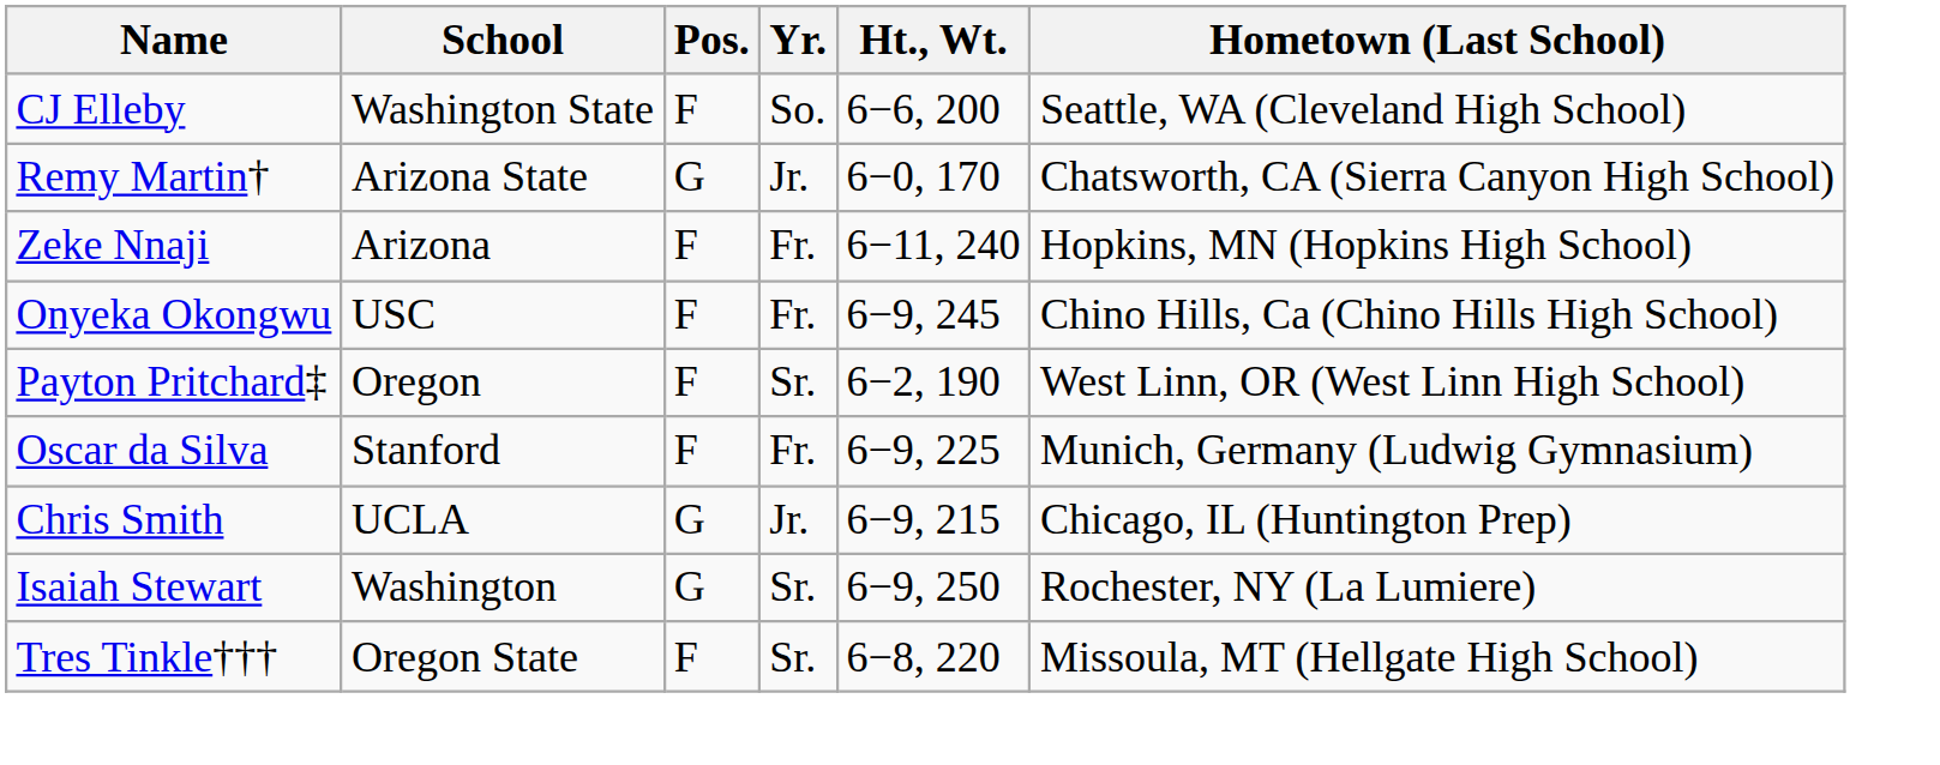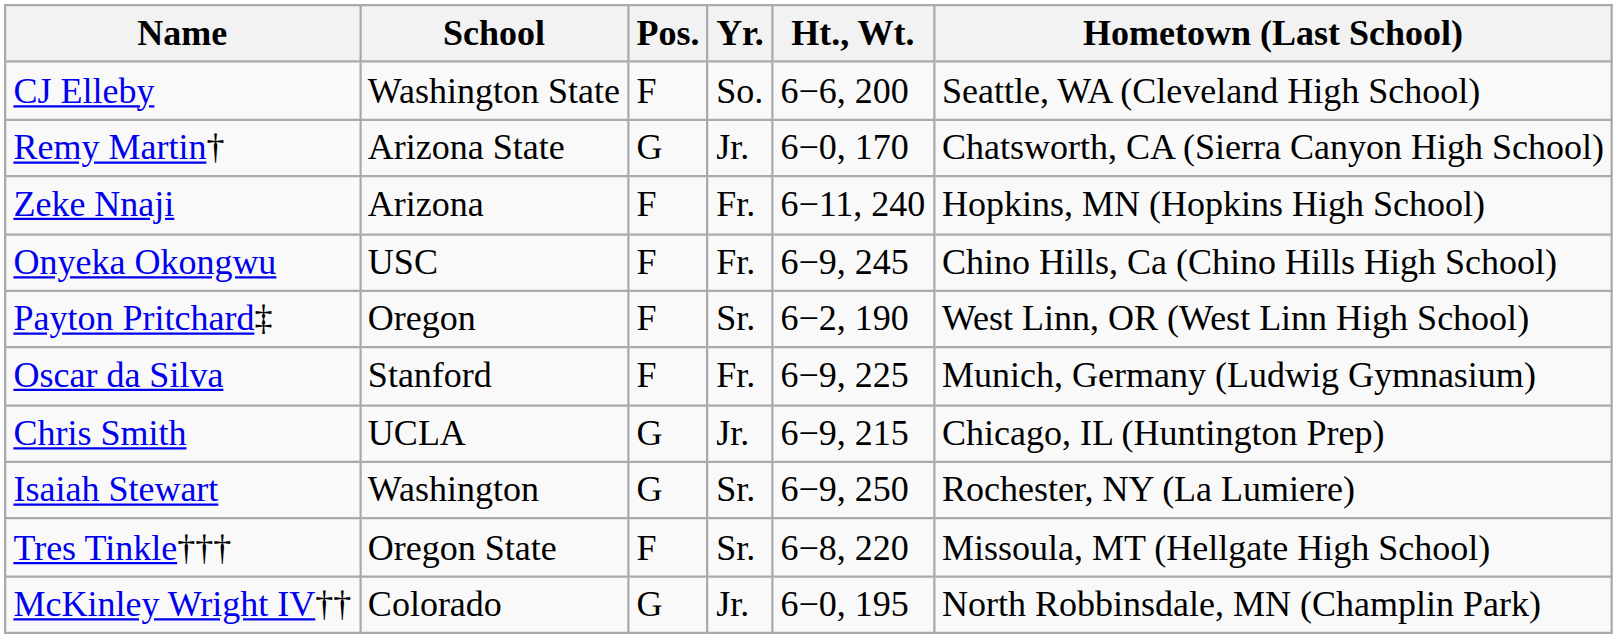 <table class="wikitable">
 <tr>
 <th>Name</th>
 <th>School</th>
 <th>Pos.</th>
 <th>Yr.</th>
 <th>Ht., Wt.</th>
 <th>Hometown (Last School)</th>
 </tr>
 <tr>
 <td><a href='#'>CJ Elleby</a></td>
 <td>Washington State</td>
 <td>F</td>
 <td>So.</td>
 <td>6−6, 200</td>
 <td>Seattle, WA (Cleveland High School)</td>
 </tr>
 <tr>
 <td><a href='#'>Remy Martin</a>†</td>
 <td>Arizona State</td>
 <td>G</td>
 <td>Jr.</td>
 <td>6−0, 170</td>
 <td>Chatsworth, CA (Sierra Canyon High School)</td>
 </tr>
 <tr>
 <td><a href='#'>Zeke Nnaji</a></td>
 <td>Arizona</td>
 <td>F</td>
 <td>Fr.</td>
 <td>6−11, 240</td>
 <td>Hopkins, MN (Hopkins High School)</td>
 </tr>
 <tr>
 <td><a href='#'>Onyeka Okongwu</a></td>
 <td>USC</td>
 <td>F</td>
 <td>Fr.</td>
 <td>6−9, 245</td>
 <td>Chino Hills, Ca (Chino Hills High School)</td>
 </tr>
 <tr>
 <td><a href='#'>Payton Pritchard</a>‡</td>
 <td>Oregon</td>
 <td>F</td>
 <td>Sr.</td>
 <td>6−2, 190</td>
 <td>West Linn, OR (West Linn High School)</td>
 </tr>
 <tr>
 <td><a href='#'>Oscar da Silva</a></td>
 <td>Stanford</td>
 <td>F</td>
 <td>Fr.</td>
 <td>6−9, 225</td>
 <td>Munich, Germany (Ludwig Gymnasium)</td>
 </tr>
 <tr>
 <td><a href='#'>Chris Smith</a></td>
 <td>UCLA</td>
 <td>G</td>
 <td>Jr.</td>
 <td>6−9, 215</td>
 <td>Chicago, IL (Huntington Prep)</td>
 </tr>
 <tr>
 <td><a href='#'>Isaiah Stewart</a></td>
 <td>Washington</td>
 <td>G</td>
 <td>Sr.</td>
 <td>6−9, 250</td>
 <td>Rochester, NY (La Lumiere)</td>
 </tr>
 <tr>
 <td><a href='#'>Tres Tinkle</a>†††</td>
 <td>Oregon State</td>
 <td>F</td>
 <td>Sr.</td>
 <td>6−8, 220</td>
 <td>Missoula, MT (Hellgate High School)</td>
 </tr>
+<tr>
+<td><a href='#'>McKinley Wright IV</a>††</td>
+<td>Colorado</td>
+<td>G</td>
+<td>Jr.</td>
+<td>6−0, 195</td>
+<td>North Robbinsdale, MN (Champlin Park)</td>
+</tr>
 </table>
